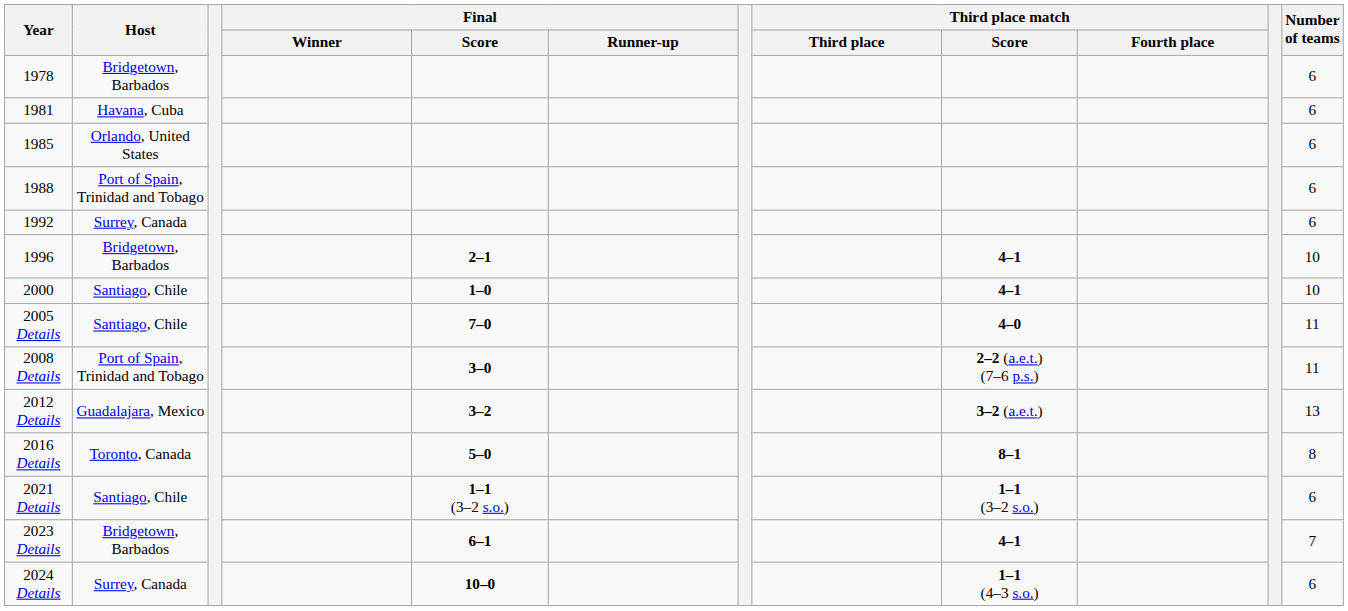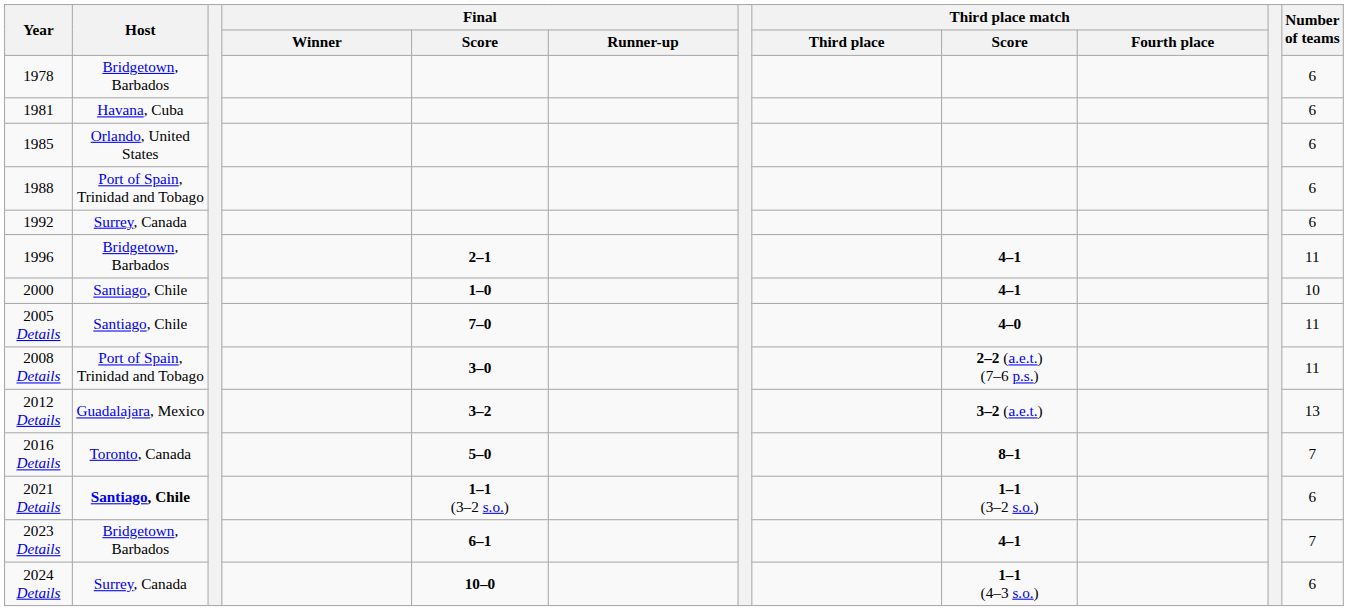 <table class="wikitable" style="text-align:center;width:100%; font-size:90%;">
 <tr>
 <th rowspan=2 width=5%>Year</th>
 <th rowspan=2 width=10%>Host</th>
 <th width=1% rowspan=16></th>
 <th colspan=3>Final</th>
 <th width=1% rowspan=16></th>
 <th colspan=3>Third place match</th>
 <th width=1% rowspan=16></th>
 <th width=4% rowspan=2>Number of teams</th>
 </tr>
 <tr>
 <th width=14%>Winner</th>
 <th width=10%>Score</th>
 <th width=14%>Runner-up</th>
 <th width=14%>Third place</th>
 <th width=10%>Score</th>
 <th width=14%>Fourth place</th>
 </tr>
 <tr>
 <td>1978</td>
 <td><a href='#'>Bridgetown</a>, Barbados</td>
 <td><strong></strong></td>
 <td></td>
 <td></td>
 <td></td>
 <td></td>
 <td></td>
 <td>6</td>
 </tr>
 <tr>
 <td>1981</td>
 <td><a href='#'>Havana</a>, Cuba</td>
 <td><strong></strong></td>
 <td></td>
 <td></td>
 <td></td>
 <td></td>
 <td></td>
 <td>6</td>
 </tr>
 <tr>
 <td>1985</td>
 <td><a href='#'>Orlando</a>, United States</td>
 <td><strong></strong></td>
 <td></td>
 <td></td>
 <td></td>
 <td></td>
 <td></td>
 <td>6</td>
 </tr>
 <tr>
 <td>1988</td>
 <td><a href='#'>Port of Spain</a>, Trinidad and Tobago</td>
 <td><strong></strong></td>
 <td></td>
 <td></td>
 <td></td>
 <td></td>
 <td></td>
 <td>6</td>
 </tr>
 <tr>
 <td>1992</td>
 <td><a href='#'>Surrey</a>, Canada</td>
 <td><strong></strong></td>
 <td></td>
 <td></td>
 <td></td>
 <td></td>
 <td></td>
 <td>6</td>
 </tr>
 <tr>
 <td>1996</td>
 <td><a href='#'>Bridgetown</a>, Barbados</td>
 <td><strong></strong></td>
 <td><strong>2–1</strong></td>
 <td></td>
 <td></td>
 <td><strong>4–1</strong></td>
 <td></td>
-<td>10</td>
+<td>11</td>
 </tr>
 <tr>
 <td>2000</td>
 <td><a href='#'>Santiago</a>, Chile</td>
 <td><strong></strong></td>
 <td><strong>1–0</strong></td>
 <td></td>
 <td></td>
 <td><strong>4–1</strong></td>
 <td></td>
 <td>10</td>
 </tr>
 <tr>
 <td>2005<br><em><a href='#'>Details</a></em></td>
 <td><a href='#'>Santiago</a>, Chile</td>
 <td><strong></strong></td>
 <td><strong>7–0</strong></td>
 <td></td>
 <td></td>
 <td><strong>4–0</strong></td>
 <td></td>
 <td>11</td>
 </tr>
 <tr>
 <td>2008<br><em><a href='#'>Details</a></em></td>
 <td><a href='#'>Port of Spain</a>, Trinidad and Tobago</td>
 <td><strong></strong></td>
 <td><strong>3–0</strong></td>
 <td></td>
 <td></td>
 <td><strong>2–2</strong> (<a href='#'>a.e.t.</a>)<br>(7–6 <a href='#'>p.s.</a>)</td>
 <td></td>
 <td>11</td>
 </tr>
 <tr>
 <td>2012<br><em><a href='#'>Details</a></em></td>
 <td><a href='#'>Guadalajara</a>, Mexico</td>
 <td><strong></strong></td>
 <td><strong>3–2</strong></td>
 <td></td>
 <td></td>
 <td><strong>3–2</strong> (<a href='#'>a.e.t.</a>)</td>
 <td></td>
 <td>13</td>
 </tr>
 <tr>
 <td>2016<br><em><a href='#'>Details</a></em></td>
 <td><a href='#'>Toronto</a>, Canada</td>
 <td><strong></strong></td>
 <td><strong>5–0</strong></td>
 <td></td>
 <td></td>
 <td><strong>8–1</strong></td>
 <td></td>
-<td>8</td>
+<td>7</td>
 </tr>
 <tr>
 <td>2021<br><em><a href='#'>Details</a></em></td>
-<td><a href='#'>Santiago</a>, Chile</td>
+<td><strong><a href='#'>Santiago</a>, Chile</strong></td>
 <td><strong></strong></td>
 <td><strong>1–1</strong><br>(3–2 <a href='#'>s.o.</a>)</td>
 <td></td>
 <td></td>
 <td><strong>1–1</strong><br>(3–2 <a href='#'>s.o.</a>)</td>
 <td></td>
 <td>6</td>
 </tr>
 <tr>
 <td>2023<br><em><a href='#'>Details</a></em></td>
 <td><a href='#'>Bridgetown</a>, Barbados</td>
 <td><strong></strong></td>
 <td><strong>6–1</strong></td>
 <td></td>
 <td></td>
 <td><strong>4–1</strong></td>
 <td></td>
 <td>7</td>
 </tr>
 <tr>
 <td>2024<br><em><a href='#'>Details</a></em></td>
 <td><a href='#'>Surrey</a>, Canada</td>
 <td><strong></strong></td>
 <td><strong>10–0</strong></td>
 <td></td>
 <td></td>
 <td><strong>1–1</strong><br>(4–3 <a href='#'>s.o.</a>)</td>
 <td></td>
 <td>6</td>
 </tr>
 </table>
